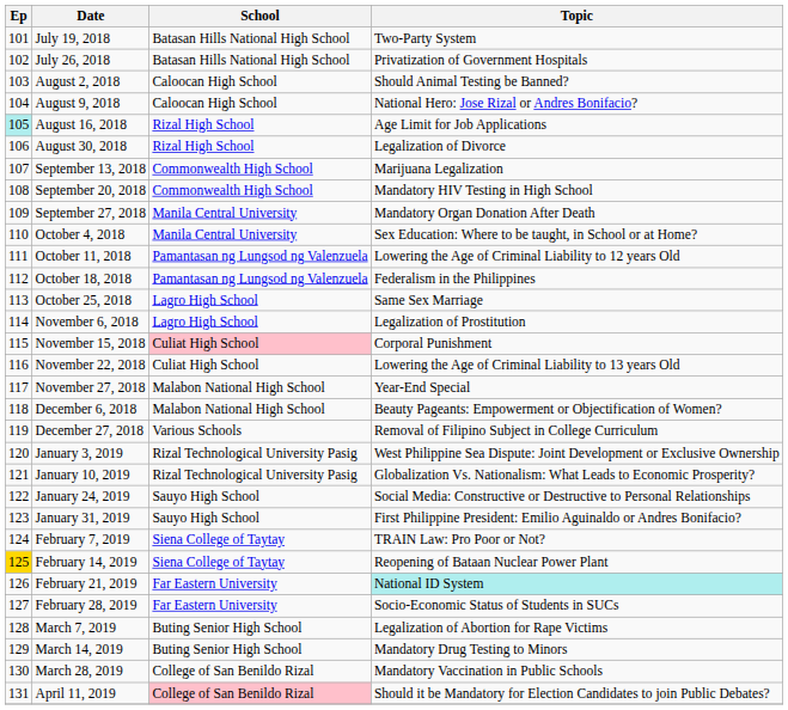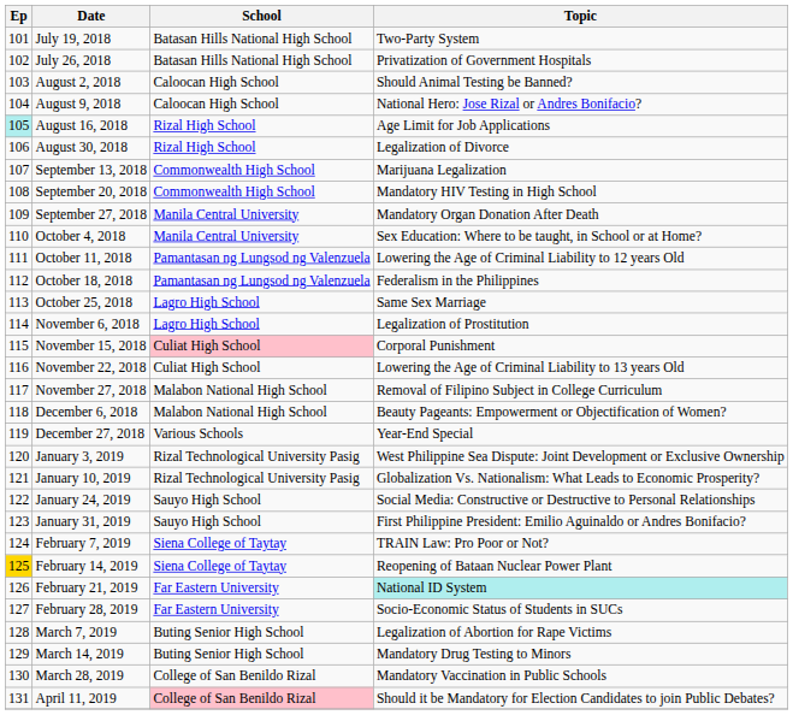 <table class="wikitable table">
 <tr>
 <th>Ep</th>
 <th>Date</th>
 <th>School</th>
 <th>Topic</th>
 </tr>
 <tr>
 <td>101</td>
 <td>July 19, 2018</td>
 <td>Batasan Hills National High School</td>
 <td>Two-Party System</td>
 </tr>
 <tr>
 <td>102</td>
 <td>July 26, 2018</td>
 <td>Batasan Hills National High School</td>
 <td>Privatization of Government Hospitals</td>
 </tr>
 <tr>
 <td>103</td>
 <td>August 2, 2018</td>
 <td>Caloocan High School</td>
 <td>Should Animal Testing be Banned?</td>
 </tr>
 <tr>
 <td>104</td>
 <td>August 9, 2018</td>
 <td>Caloocan High School</td>
 <td>National Hero: <a href='#'>Jose Rizal</a> or <a href='#'>Andres Bonifacio</a>?</td>
 </tr>
 <tr>
 <td style="background: paleturquoise;">105</td>
 <td>August 16, 2018</td>
 <td><a href='#'>Rizal High School</a></td>
 <td>Age Limit for Job Applications</td>
 </tr>
 <tr>
 <td>106</td>
 <td>August 30, 2018</td>
 <td><a href='#'>Rizal High School</a></td>
 <td>Legalization of Divorce</td>
 </tr>
 <tr>
 <td>107</td>
 <td>September 13, 2018</td>
 <td><a href='#'>Commonwealth High School</a></td>
 <td>Marijuana Legalization</td>
 </tr>
 <tr>
 <td>108</td>
 <td>September 20, 2018</td>
 <td><a href='#'>Commonwealth High School</a></td>
 <td>Mandatory HIV Testing in High School</td>
 </tr>
 <tr>
 <td>109</td>
 <td>September 27, 2018</td>
 <td><a href='#'>Manila Central University</a></td>
 <td>Mandatory Organ Donation After Death</td>
 </tr>
 <tr>
 <td>110</td>
 <td>October 4, 2018</td>
 <td><a href='#'>Manila Central University</a></td>
 <td>Sex Education: Where to be taught, in School or at Home?</td>
 </tr>
 <tr>
 <td>111</td>
 <td>October 11, 2018</td>
 <td><a href='#'>Pamantasan ng Lungsod ng Valenzuela</a></td>
 <td>Lowering the Age of Criminal Liability to 12 years Old</td>
 </tr>
 <tr>
 <td>112</td>
 <td>October 18, 2018</td>
 <td><a href='#'>Pamantasan ng Lungsod ng Valenzuela</a></td>
 <td>Federalism in the Philippines</td>
 </tr>
 <tr>
 <td>113</td>
 <td>October 25, 2018</td>
 <td><a href='#'>Lagro High School</a></td>
 <td>Same Sex Marriage</td>
 </tr>
 <tr>
 <td>114</td>
 <td>November 6, 2018</td>
 <td><a href='#'>Lagro High School</a></td>
 <td>Legalization of Prostitution</td>
 </tr>
 <tr>
 <td>115</td>
 <td>November 15, 2018</td>
 <td style="background: pink;">Culiat High School</td>
 <td>Corporal Punishment</td>
 </tr>
 <tr>
 <td>116</td>
 <td>November 22, 2018</td>
 <td>Culiat High School</td>
 <td>Lowering the Age of Criminal Liability to 13 years Old</td>
 </tr>
 <tr>
 <td>117</td>
 <td>November 27, 2018</td>
 <td>Malabon National High School</td>
-<td>Year-End Special</td>
+<td>Removal of Filipino Subject in College Curriculum</td>
 </tr>
 <tr>
 <td>118</td>
 <td>December 6, 2018</td>
 <td>Malabon National High School</td>
 <td>Beauty Pageants: Empowerment or Objectification of Women?</td>
 </tr>
 <tr>
 <td>119</td>
 <td>December 27, 2018</td>
 <td>Various Schools</td>
-<td>Removal of Filipino Subject in College Curriculum</td>
+<td>Year-End Special</td>
 </tr>
 <tr>
 <td>120</td>
 <td>January 3, 2019</td>
 <td>Rizal Technological University Pasig</td>
 <td>West Philippine Sea Dispute: Joint Development or Exclusive Ownership</td>
 </tr>
 <tr>
 <td>121</td>
 <td>January 10, 2019</td>
 <td>Rizal Technological University Pasig</td>
 <td>Globalization Vs. Nationalism: What Leads to Economic Prosperity?</td>
 </tr>
 <tr>
 <td>122</td>
 <td>January 24, 2019</td>
 <td>Sauyo High School</td>
 <td>Social Media: Constructive or Destructive to Personal Relationships</td>
 </tr>
 <tr>
 <td>123</td>
 <td>January 31, 2019</td>
 <td>Sauyo High School</td>
 <td>First Philippine President: Emilio Aguinaldo or Andres Bonifacio?</td>
 </tr>
 <tr>
 <td>124</td>
 <td>February 7, 2019</td>
 <td><a href='#'>Siena College of Taytay</a></td>
 <td>TRAIN Law: Pro Poor or Not?</td>
 </tr>
 <tr>
 <td style="background: gold;">125</td>
 <td>February 14, 2019</td>
 <td><a href='#'>Siena College of Taytay</a></td>
 <td>Reopening of Bataan Nuclear Power Plant</td>
 </tr>
 <tr>
 <td>126</td>
 <td>February 21, 2019</td>
 <td><a href='#'>Far Eastern University</a></td>
 <td style="background: paleturquoise;">National ID System</td>
 </tr>
 <tr>
 <td>127</td>
 <td>February 28, 2019</td>
 <td><a href='#'>Far Eastern University</a></td>
 <td>Socio-Economic Status of Students in SUCs</td>
 </tr>
 <tr>
 <td>128</td>
 <td>March 7, 2019</td>
 <td>Buting Senior High School</td>
 <td>Legalization of Abortion for Rape Victims</td>
 </tr>
 <tr>
 <td>129</td>
 <td>March 14, 2019</td>
 <td>Buting Senior High School</td>
 <td>Mandatory Drug Testing to Minors</td>
 </tr>
 <tr>
 <td>130</td>
 <td>March 28, 2019</td>
 <td>College of San Benildo Rizal</td>
 <td>Mandatory Vaccination in Public Schools</td>
 </tr>
 <tr>
 <td>131</td>
 <td>April 11, 2019</td>
 <td style="background: pink;">College of San Benildo Rizal</td>
 <td>Should it be Mandatory for Election Candidates to join Public Debates?</td>
 </tr>
 <tr>
 </tr>
 </table>
